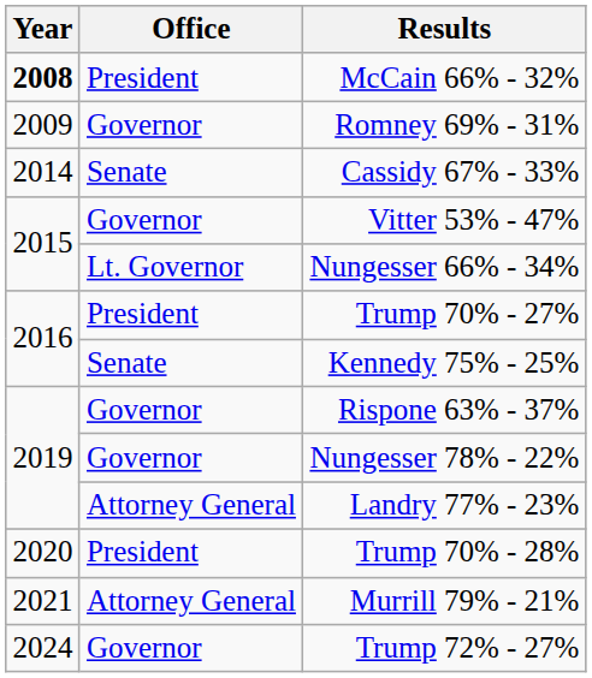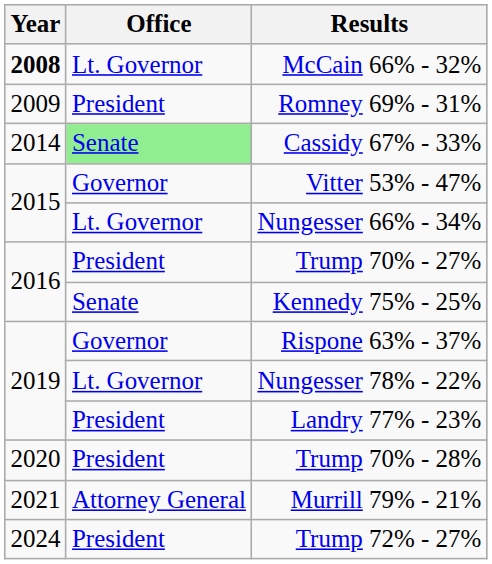 <table class=wikitable>
 <tr>
 <th>Year</th>
 <th>Office</th>
 <th>Results</th>
 </tr>
 <tr>
 <td><strong>2008</strong></td>
-<td><a href='#'>President</a></td>
+<td><a href='#'>Lt. Governor</a></td>
 <td align="right" ><a href='#'>McCain</a> 66% - 32%</td>
 </tr>
 <tr>
 <td>2009</td>
-<td><a href='#'>Governor</a></td>
+<td><a href='#'>President</a></td>
 <td align="right" ><a href='#'>Romney</a> 69% - 31%</td>
 </tr>
 <tr>
 <td>2014</td>
-<td><a href='#'>Senate</a></td>
+<td style="background: lightgreen;"><a href='#'>Senate</a></td>
 <td align="right" ><a href='#'>Cassidy</a> 67% - 33%</td>
 </tr>
 <tr>
 <td rowspan=2>2015</td>
 <td><a href='#'>Governor</a></td>
 <td align="right" ><a href='#'>Vitter</a> 53% - 47%</td>
 </tr>
 <tr>
 <td><a href='#'>Lt. Governor</a></td>
 <td align="right" ><a href='#'>Nungesser</a> 66% - 34%</td>
 </tr>
 <tr>
 <td rowspan=2>2016</td>
 <td><a href='#'>President</a></td>
 <td align="right" ><a href='#'>Trump</a> 70% - 27%</td>
 </tr>
 <tr>
 <td><a href='#'>Senate</a></td>
 <td align="right" ><a href='#'>Kennedy</a> 75% - 25%</td>
 </tr>
 <tr>
 <td rowspan=3>2019</td>
 <td><a href='#'>Governor</a></td>
 <td align="right" ><a href='#'>Rispone</a> 63% - 37%</td>
 </tr>
 <tr>
-<td><a href='#'>Governor</a></td>
+<td><a href='#'>Lt. Governor</a></td>
 <td align="right" ><a href='#'>Nungesser</a> 78% - 22%</td>
 </tr>
 <tr>
-<td><a href='#'>Attorney General</a></td>
+<td><a href='#'>President</a></td>
 <td align="right" ><a href='#'>Landry</a> 77% - 23%</td>
 </tr>
 <tr>
 <td>2020</td>
 <td><a href='#'>President</a></td>
 <td align="right" ><a href='#'>Trump</a> 70% - 28%</td>
 </tr>
 <tr>
 <td>2021</td>
 <td><a href='#'>Attorney General</a></td>
 <td align="right" ><a href='#'>Murrill</a> 79% - 21%</td>
 </tr>
 <tr>
 <td>2024</td>
-<td><a href='#'>Governor</a></td>
+<td><a href='#'>President</a></td>
 <td align="right" ><a href='#'>Trump</a> 72% - 27%</td>
 </tr>
 </table>
